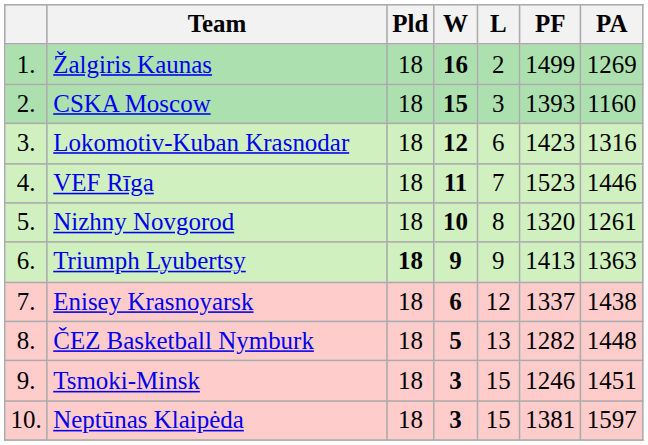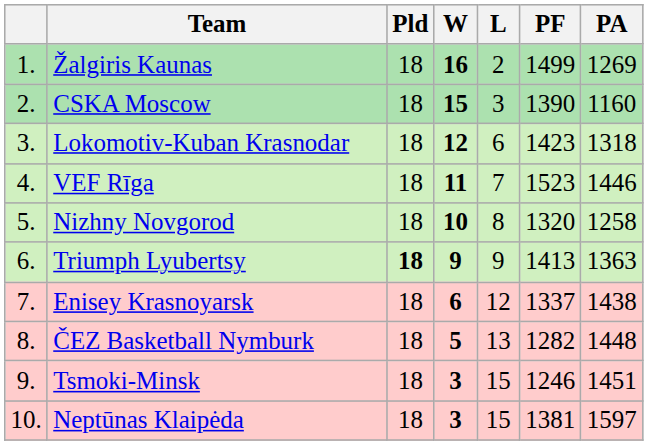 <table class="wikitable" style="text-align:center">
 <tr>
 <th width=15></th>
 <th width=210>Team</th>
 <th width=20>Pld</th>
 <th width=20>W</th>
 <th width=20>L</th>
 <th width=20>PF</th>
 <th width=20>PA</th>
 </tr>
 <tr style="background:#ace1af;">
 <td>1.</td>
 <td align=left> <a href='#'>Žalgiris Kaunas</a></td>
 <td>18</td>
 <td><strong>16</strong></td>
 <td>2</td>
 <td>1499</td>
 <td>1269</td>
 </tr>
 <tr style="background:#ace1af;">
 <td>2.</td>
 <td align=left> <a href='#'>CSKA Moscow</a></td>
 <td>18</td>
 <td><strong>15</strong></td>
 <td>3</td>
-<td>1393</td>
+<td>1390</td>
 <td>1160</td>
 </tr>
 <tr style="background:#d0f0c0;">
 <td>3.</td>
 <td align=left> <a href='#'>Lokomotiv-Kuban Krasnodar</a></td>
 <td>18</td>
 <td><strong>12</strong></td>
 <td>6</td>
 <td>1423</td>
-<td>1316</td>
+<td>1318</td>
 </tr>
 <tr style="background:#d0f0c0;">
 <td>4.</td>
 <td align=left> <a href='#'>VEF Rīga</a></td>
 <td>18</td>
 <td><strong>11</strong></td>
 <td>7</td>
 <td>1523</td>
 <td>1446</td>
 </tr>
 <tr style="background:#d0f0c0;">
 <td>5.</td>
 <td align=left> <a href='#'>Nizhny Novgorod</a></td>
 <td>18</td>
 <td><strong>10</strong></td>
 <td>8</td>
 <td>1320</td>
-<td>1261</td>
+<td>1258</td>
 </tr>
 <tr style="background:#d0f0c0;">
 <td>6.</td>
 <td align=left> <a href='#'>Triumph Lyubertsy</a></td>
 <td><strong>18</strong></td>
 <td><strong>9</strong></td>
 <td>9</td>
 <td>1413</td>
 <td>1363</td>
 </tr>
 <tr style="background:#fcc;">
 <td>7.</td>
 <td align=left> <a href='#'>Enisey Krasnoyarsk</a></td>
 <td>18</td>
 <td><strong>6</strong></td>
 <td>12</td>
 <td>1337</td>
 <td>1438</td>
 </tr>
 <tr style="background:#fcc;">
 <td>8.</td>
 <td align=left> <a href='#'>ČEZ Basketball Nymburk</a></td>
 <td>18</td>
 <td><strong>5</strong></td>
 <td>13</td>
 <td>1282</td>
 <td>1448</td>
 </tr>
 <tr style="background:#fcc;">
 <td>9.</td>
 <td align=left> <a href='#'>Tsmoki-Minsk</a></td>
 <td>18</td>
 <td><strong>3</strong></td>
 <td>15</td>
 <td>1246</td>
 <td>1451</td>
 </tr>
 <tr style="background:#fcc;">
 <td>10.</td>
 <td align=left> <a href='#'>Neptūnas Klaipėda</a></td>
 <td>18</td>
 <td><strong>3</strong></td>
 <td>15</td>
 <td>1381</td>
 <td>1597</td>
 </tr>
 </table>
